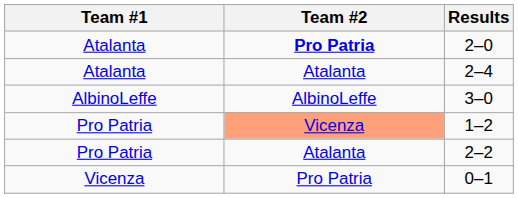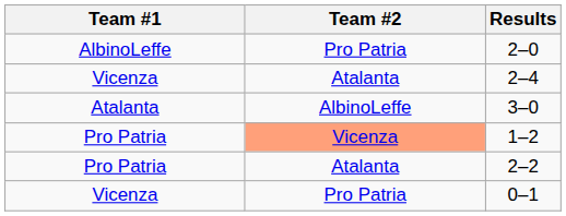 <table class="wikitable" style="text-align:center">
 <tr>
 <th width=200>Team #1</th>
 <th width=200>Team #2</th>
 <th width=50>Results</th>
 </tr>
 <tr>
-<td><a href='#'>Atalanta</a></td>
-<td><strong><a href='#'>Pro Patria</a></strong></td>
+<td><a href='#'>AlbinoLeffe</a></td>
+<td><a href='#'>Pro Patria</a></td>
 <td>2–0</td>
 </tr>
 <tr>
-<td><a href='#'>Atalanta</a></td>
+<td><a href='#'>Vicenza</a></td>
 <td><a href='#'>Atalanta</a></td>
 <td>2–4</td>
 </tr>
 <tr>
-<td><a href='#'>AlbinoLeffe</a></td>
+<td><a href='#'>Atalanta</a></td>
 <td><a href='#'>AlbinoLeffe</a></td>
 <td>3–0</td>
 </tr>
 <tr>
 <td><a href='#'>Pro Patria</a></td>
 <td style="background: lightsalmon;"><a href='#'>Vicenza</a></td>
 <td>1–2</td>
 </tr>
 <tr>
 <td><a href='#'>Pro Patria</a></td>
 <td><a href='#'>Atalanta</a></td>
 <td>2–2</td>
 </tr>
 <tr>
 <td><a href='#'>Vicenza</a></td>
 <td><a href='#'>Pro Patria</a></td>
 <td>0–1</td>
 </tr>
 </table>
